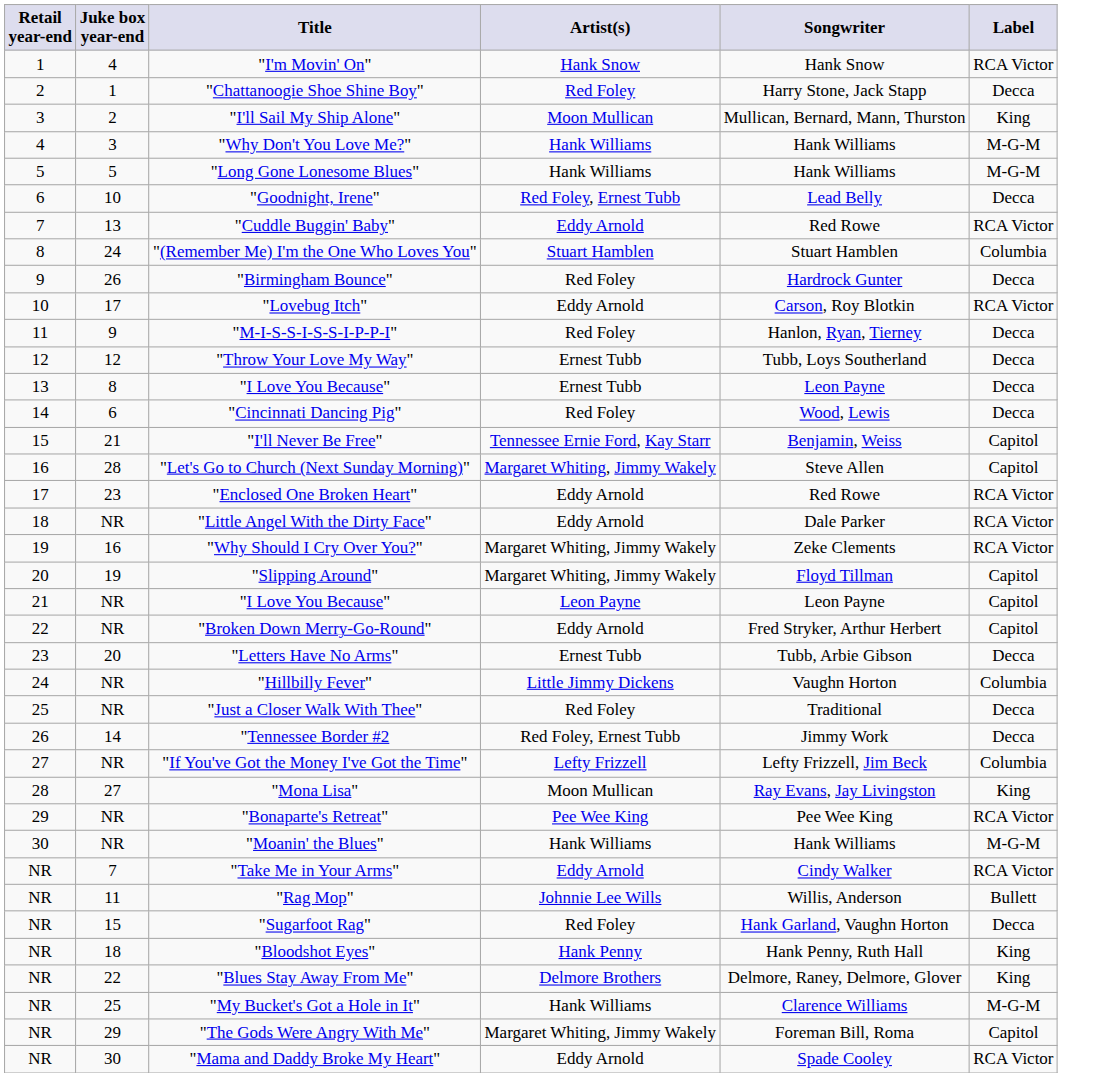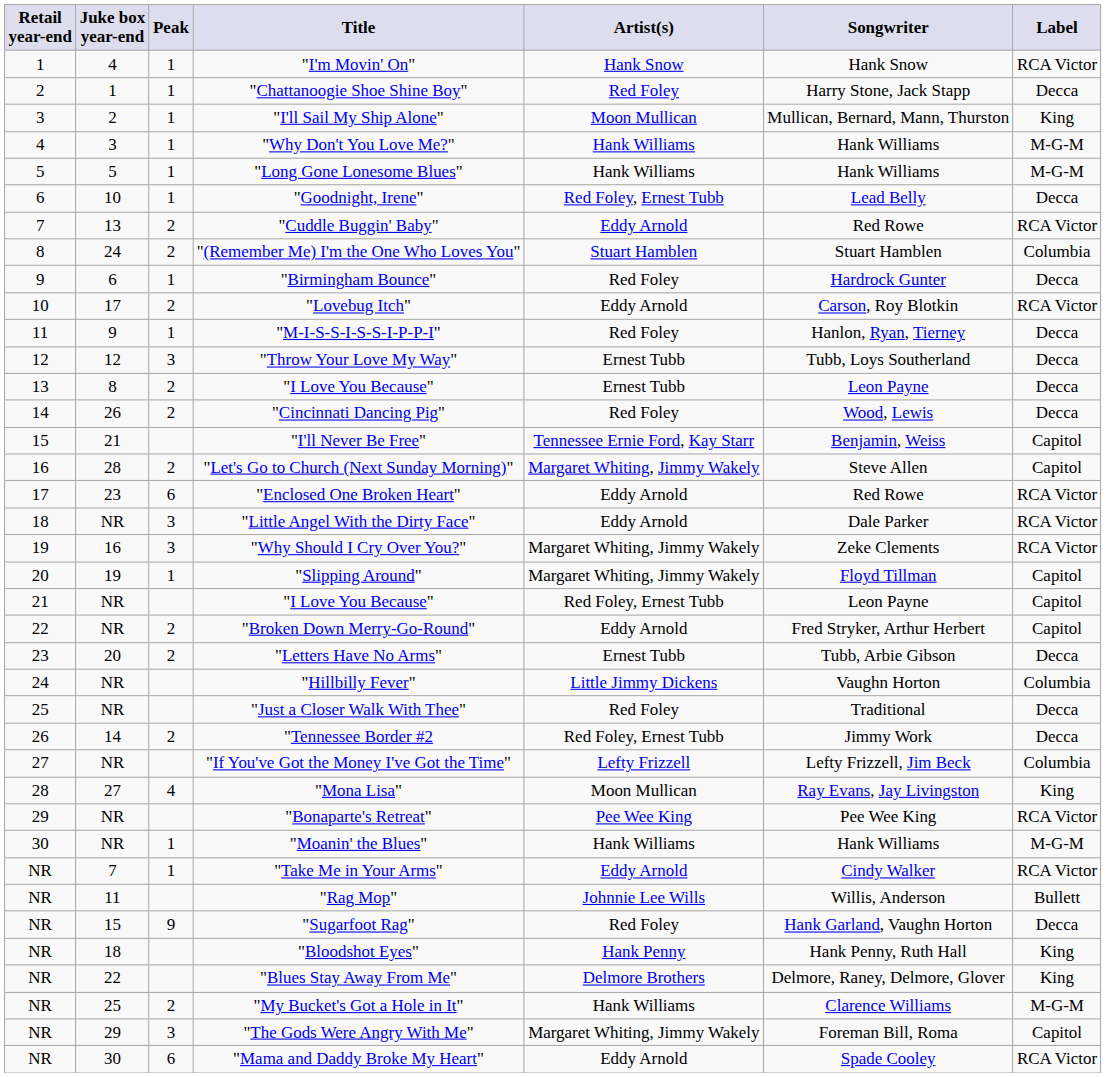 <table class="wikitable sortable" style="text-align: center">
 <tr>
 <th scope="col" style="background:#dde;">Retail<br>year-end</th>
 <th scope="col" style="background:#dde;">Juke box<br>year-end</th>
+<th scope="col" style="background:#dde;">Peak</th>
 <th scope="col" style="background:#dde;">Title</th>
 <th scope="col" style="background:#dde;">Artist(s)</th>
 <th scope="col" style="background:#dde;">Songwriter</th>
 <th scope="col" style="background:#dde;">Label</th>
 </tr>
 <tr>
 <td>1</td>
 <td>4</td>
+<td>1</td>
 <td>"<a href='#'>I'm Movin' On</a>"</td>
 <td><a href='#'>Hank Snow</a></td>
 <td>Hank Snow</td>
 <td>RCA Victor</td>
 </tr>
 <tr>
 <td>2</td>
+<td>1</td>
 <td>1</td>
 <td>"<a href='#'>Chattanoogie Shoe Shine Boy</a>"</td>
 <td><a href='#'>Red Foley</a></td>
 <td>Harry Stone, Jack Stapp</td>
 <td>Decca</td>
 </tr>
 <tr>
 <td>3</td>
 <td>2</td>
+<td>1</td>
 <td>"<a href='#'>I'll Sail My Ship Alone</a>"</td>
 <td><a href='#'>Moon Mullican</a></td>
 <td>Mullican, Bernard, Mann, Thurston</td>
 <td>King</td>
 </tr>
 <tr>
 <td>4</td>
 <td>3</td>
+<td>1</td>
 <td>"<a href='#'>Why Don't You Love Me?</a>"</td>
 <td><a href='#'>Hank Williams</a></td>
 <td>Hank Williams</td>
 <td>M-G-M</td>
 </tr>
 <tr>
 <td>5</td>
 <td>5</td>
+<td>1</td>
 <td>"<a href='#'>Long Gone Lonesome Blues</a>"</td>
 <td>Hank Williams</td>
 <td>Hank Williams</td>
 <td>M-G-M</td>
 </tr>
 <tr>
 <td>6</td>
 <td>10</td>
+<td>1</td>
 <td>"<a href='#'>Goodnight, Irene</a>"</td>
 <td><a href='#'>Red Foley</a>, <a href='#'>Ernest Tubb</a></td>
 <td><a href='#'>Lead Belly</a></td>
 <td>Decca</td>
 </tr>
 <tr>
 <td>7</td>
 <td>13</td>
+<td>2</td>
 <td>"<a href='#'>Cuddle Buggin' Baby</a>"</td>
 <td><a href='#'>Eddy Arnold</a></td>
 <td>Red Rowe</td>
 <td>RCA Victor</td>
 </tr>
 <tr>
 <td>8</td>
 <td>24</td>
+<td>2</td>
 <td>"<a href='#'>(Remember Me) I'm the One Who Loves You</a>"</td>
 <td><a href='#'>Stuart Hamblen</a></td>
 <td>Stuart Hamblen</td>
 <td>Columbia</td>
 </tr>
 <tr>
 <td>9</td>
-<td>26</td>
+<td>6</td>
+<td>1</td>
 <td>"<a href='#'>Birmingham Bounce</a>"</td>
 <td>Red Foley</td>
 <td><a href='#'>Hardrock Gunter</a></td>
 <td>Decca</td>
 </tr>
 <tr>
 <td>10</td>
 <td>17</td>
+<td>2</td>
 <td>"<a href='#'>Lovebug Itch</a>"</td>
 <td>Eddy Arnold</td>
 <td><a href='#'>Carson</a>, Roy Blotkin</td>
 <td>RCA Victor</td>
 </tr>
 <tr>
 <td>11</td>
 <td>9</td>
+<td>1</td>
 <td>"<a href='#'>M-I-S-S-I-S-S-I-P-P-I</a>"</td>
 <td>Red Foley</td>
 <td>Hanlon, <a href='#'>Ryan</a>, <a href='#'>Tierney</a></td>
 <td>Decca</td>
 </tr>
 <tr>
 <td>12</td>
 <td>12</td>
+<td>3</td>
 <td>"<a href='#'>Throw Your Love My Way</a>"</td>
 <td>Ernest Tubb</td>
 <td>Tubb, Loys Southerland</td>
 <td>Decca</td>
 </tr>
 <tr>
 <td>13</td>
 <td>8</td>
+<td>2</td>
 <td>"<a href='#'>I Love You Because</a>"</td>
 <td>Ernest Tubb</td>
 <td><a href='#'>Leon Payne</a></td>
 <td>Decca</td>
 </tr>
 <tr>
 <td>14</td>
-<td>6</td>
+<td>26</td>
+<td>2</td>
 <td>"<a href='#'>Cincinnati Dancing Pig</a>"</td>
 <td>Red Foley</td>
 <td><a href='#'>Wood</a>, <a href='#'>Lewis</a></td>
 <td>Decca</td>
 </tr>
 <tr>
 <td>15</td>
 <td>21</td>
+<td></td>
 <td>"<a href='#'>I'll Never Be Free</a>"</td>
 <td><a href='#'>Tennessee Ernie Ford</a>, <a href='#'>Kay Starr</a></td>
 <td><a href='#'>Benjamin</a>, <a href='#'>Weiss</a></td>
 <td>Capitol</td>
 </tr>
 <tr>
 <td>16</td>
 <td>28</td>
+<td>2</td>
 <td>"<a href='#'>Let's Go to Church (Next Sunday Morning)</a>"</td>
 <td><a href='#'>Margaret Whiting</a>, <a href='#'>Jimmy Wakely</a></td>
 <td>Steve Allen</td>
 <td>Capitol</td>
 </tr>
 <tr>
 <td>17</td>
 <td>23</td>
+<td>6</td>
 <td>"<a href='#'>Enclosed One Broken Heart</a>"</td>
 <td>Eddy Arnold</td>
 <td>Red Rowe</td>
 <td>RCA Victor</td>
 </tr>
 <tr>
 <td>18</td>
 <td>NR</td>
+<td>3</td>
 <td>"<a href='#'>Little Angel With the Dirty Face</a>"</td>
 <td>Eddy Arnold</td>
 <td>Dale Parker</td>
 <td>RCA Victor</td>
 </tr>
 <tr>
 <td>19</td>
 <td>16</td>
+<td>3</td>
 <td>"<a href='#'>Why Should I Cry Over You?</a>"</td>
 <td>Margaret Whiting, Jimmy Wakely</td>
 <td>Zeke Clements</td>
 <td>RCA Victor</td>
 </tr>
 <tr>
 <td>20</td>
 <td>19</td>
+<td>1</td>
 <td>"<a href='#'>Slipping Around</a>"</td>
 <td>Margaret Whiting, Jimmy Wakely</td>
 <td><a href='#'>Floyd Tillman</a></td>
 <td>Capitol</td>
 </tr>
 <tr>
 <td>21</td>
 <td>NR</td>
+<td></td>
 <td>"<a href='#'>I Love You Because</a>"</td>
-<td><a href='#'>Leon Payne</a></td>
+<td>Red Foley, Ernest Tubb</td>
 <td>Leon Payne</td>
 <td>Capitol</td>
 </tr>
 <tr>
 <td>22</td>
 <td>NR</td>
+<td>2</td>
 <td>"<a href='#'>Broken Down Merry-Go-Round</a>"</td>
 <td>Eddy Arnold</td>
 <td>Fred Stryker, Arthur Herbert</td>
 <td>Capitol</td>
 </tr>
 <tr>
 <td>23</td>
 <td>20</td>
+<td>2</td>
 <td>"<a href='#'>Letters Have No Arms</a>"</td>
 <td>Ernest Tubb</td>
 <td>Tubb, Arbie Gibson</td>
 <td>Decca</td>
 </tr>
 <tr>
 <td>24</td>
 <td>NR</td>
+<td></td>
 <td>"<a href='#'>Hillbilly Fever</a>"</td>
 <td><a href='#'>Little Jimmy Dickens</a></td>
 <td>Vaughn Horton</td>
 <td>Columbia</td>
 </tr>
 <tr>
 <td>25</td>
 <td>NR</td>
+<td></td>
 <td>"<a href='#'>Just a Closer Walk With Thee</a>"</td>
 <td>Red Foley</td>
 <td>Traditional</td>
 <td>Decca</td>
 </tr>
 <tr>
 <td>26</td>
 <td>14</td>
+<td>2</td>
 <td>"<a href='#'>Tennessee Border #2</a></td>
 <td>Red Foley, Ernest Tubb</td>
 <td>Jimmy Work</td>
 <td>Decca</td>
 </tr>
 <tr>
 <td>27</td>
 <td>NR</td>
+<td></td>
 <td>"<a href='#'>If You've Got the Money I've Got the Time</a>"</td>
 <td><a href='#'>Lefty Frizzell</a></td>
 <td>Lefty Frizzell, <a href='#'>Jim Beck</a></td>
 <td>Columbia</td>
 </tr>
 <tr>
 <td>28</td>
 <td>27</td>
+<td>4</td>
 <td>"<a href='#'>Mona Lisa</a>"</td>
 <td>Moon Mullican</td>
 <td><a href='#'>Ray Evans</a>, <a href='#'>Jay Livingston</a></td>
 <td>King</td>
 </tr>
 <tr>
 <td>29</td>
 <td>NR</td>
+<td></td>
 <td>"<a href='#'>Bonaparte's Retreat</a>"</td>
 <td><a href='#'>Pee Wee King</a></td>
 <td>Pee Wee King</td>
 <td>RCA Victor</td>
 </tr>
 <tr>
 <td>30</td>
 <td>NR</td>
+<td>1</td>
 <td>"<a href='#'>Moanin' the Blues</a>"</td>
 <td>Hank Williams</td>
 <td>Hank Williams</td>
 <td>M-G-M</td>
 </tr>
 <tr>
 <td>NR</td>
 <td>7</td>
+<td>1</td>
 <td>"<a href='#'>Take Me in Your Arms</a>"</td>
 <td><a href='#'>Eddy Arnold</a></td>
 <td><a href='#'>Cindy Walker</a></td>
 <td>RCA Victor</td>
 </tr>
 <tr>
 <td>NR</td>
 <td>11</td>
+<td></td>
 <td>"<a href='#'>Rag Mop</a>"</td>
 <td><a href='#'>Johnnie Lee Wills</a></td>
 <td>Willis, Anderson</td>
 <td>Bullett</td>
 </tr>
 <tr>
 <td>NR</td>
 <td>15</td>
+<td>9</td>
 <td>"<a href='#'>Sugarfoot Rag</a>"</td>
 <td>Red Foley</td>
 <td><a href='#'>Hank Garland</a>, Vaughn Horton</td>
 <td>Decca</td>
 </tr>
 <tr>
 <td>NR</td>
 <td>18</td>
+<td></td>
 <td>"<a href='#'>Bloodshot Eyes</a>"</td>
 <td><a href='#'>Hank Penny</a></td>
 <td>Hank Penny, Ruth Hall</td>
 <td>King</td>
 </tr>
 <tr>
 <td>NR</td>
 <td>22</td>
+<td></td>
 <td>"<a href='#'>Blues Stay Away From Me</a>"</td>
 <td><a href='#'>Delmore Brothers</a></td>
 <td>Delmore, Raney, Delmore, Glover</td>
 <td>King</td>
 </tr>
 <tr>
 <td>NR</td>
 <td>25</td>
+<td>2</td>
 <td>"<a href='#'>My Bucket's Got a Hole in It</a>"</td>
 <td>Hank Williams</td>
 <td><a href='#'>Clarence Williams</a></td>
 <td>M-G-M</td>
 </tr>
 <tr>
 <td>NR</td>
 <td>29</td>
+<td>3</td>
 <td>"<a href='#'>The Gods Were Angry With Me</a>"</td>
 <td>Margaret Whiting, Jimmy Wakely</td>
 <td>Foreman Bill, Roma</td>
 <td>Capitol</td>
 </tr>
 <tr>
 <td>NR</td>
 <td>30</td>
+<td>6</td>
 <td>"<a href='#'>Mama and Daddy Broke My Heart</a>"</td>
 <td>Eddy Arnold</td>
 <td><a href='#'>Spade Cooley</a></td>
 <td>RCA Victor</td>
 </tr>
 </table>
